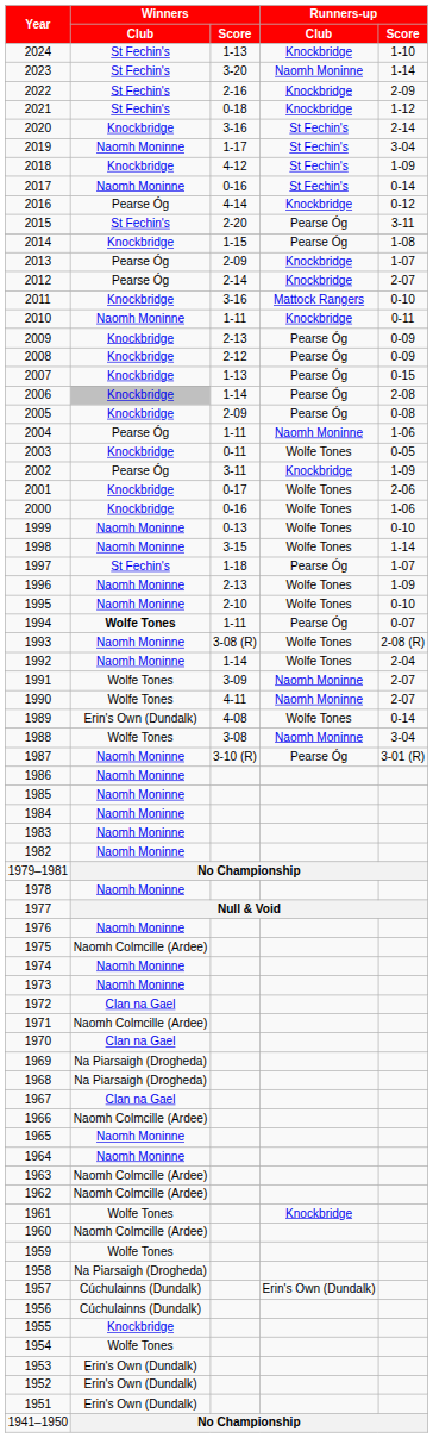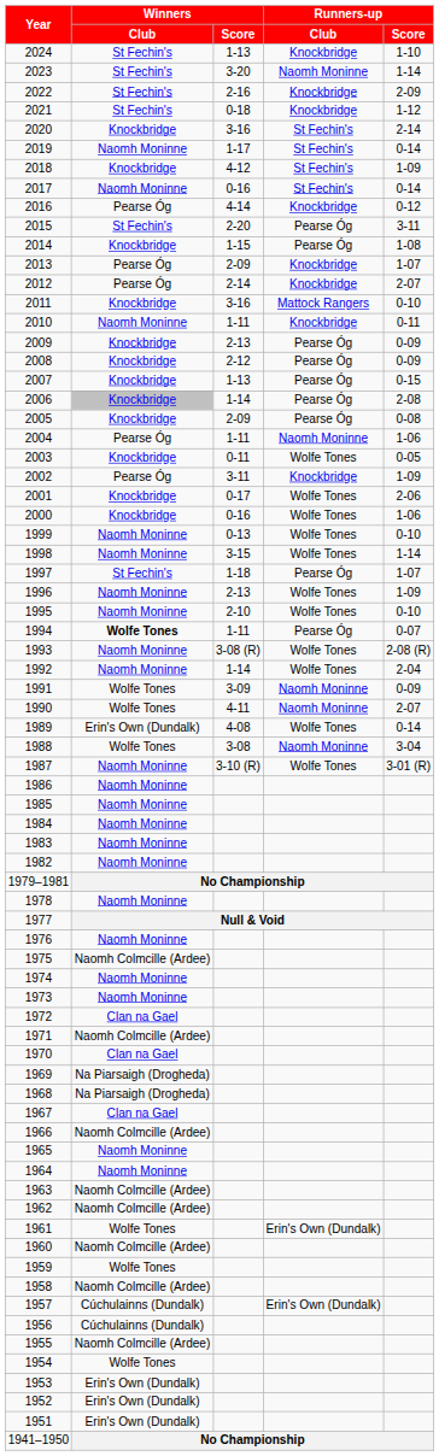 <table class="wikitable sortable" style="text-align:center">
 <tr>
 <th rowspan="2" style="background:red;color:white" scope="col" !>Year</th>
 <th colspan="2" style="background:red;color:white" scope="col" !>Winners</th>
 <th colspan="2" style="background:red;color:white" scope="col" !>Runners-up</th>
 </tr>
 <tr>
 <th style="background:red;color:white" scope="col" !>Club</th>
 <th style="background:red;color:white" scope="col" !>Score</th>
 <th style="background:red;color:white" scope="col" !>Club</th>
 <th style="background:red;color:white" scope="col" !>Score</th>
 </tr>
 <tr>
 <td>2024</td>
 <td><a href='#'>St Fechin's</a></td>
 <td>1-13</td>
 <td><a href='#'>Knockbridge</a></td>
 <td>1-10</td>
 </tr>
 <tr>
 <td>2023</td>
 <td><a href='#'>St Fechin's</a></td>
 <td>3-20</td>
 <td><a href='#'>Naomh Moninne</a></td>
 <td>1-14</td>
 </tr>
 <tr>
 <td>2022</td>
 <td><a href='#'>St Fechin's</a></td>
 <td>2-16</td>
 <td><a href='#'>Knockbridge</a></td>
 <td>2-09</td>
 </tr>
 <tr>
 <td>2021</td>
 <td><a href='#'>St Fechin's</a></td>
 <td>0-18</td>
 <td><a href='#'>Knockbridge</a></td>
 <td>1-12</td>
 </tr>
 <tr>
 <td>2020</td>
 <td><a href='#'>Knockbridge</a></td>
 <td>3-16</td>
 <td><a href='#'>St Fechin's</a></td>
 <td>2-14</td>
 </tr>
 <tr>
 <td>2019</td>
 <td><a href='#'>Naomh Moninne</a></td>
 <td>1-17</td>
 <td><a href='#'>St Fechin's</a></td>
-<td>3-04</td>
+<td>0-14</td>
 </tr>
 <tr>
 <td>2018</td>
 <td><a href='#'>Knockbridge</a></td>
 <td>4-12</td>
 <td><a href='#'>St Fechin's</a></td>
 <td>1-09</td>
 </tr>
 <tr>
 <td>2017</td>
 <td><a href='#'>Naomh Moninne</a></td>
 <td>0-16</td>
 <td><a href='#'>St Fechin's</a></td>
 <td>0-14</td>
 </tr>
 <tr>
 <td>2016</td>
 <td>Pearse Óg</td>
 <td>4-14</td>
 <td><a href='#'>Knockbridge</a></td>
 <td>0-12</td>
 </tr>
 <tr>
 <td>2015</td>
 <td><a href='#'>St Fechin's</a></td>
 <td>2-20</td>
 <td>Pearse Óg</td>
 <td>3-11</td>
 </tr>
 <tr>
 <td>2014</td>
 <td><a href='#'>Knockbridge</a></td>
 <td>1-15</td>
 <td>Pearse Óg</td>
 <td>1-08</td>
 </tr>
 <tr>
 <td>2013</td>
 <td>Pearse Óg</td>
 <td>2-09</td>
 <td><a href='#'>Knockbridge</a></td>
 <td>1-07</td>
 </tr>
 <tr>
 <td>2012</td>
 <td>Pearse Óg</td>
 <td>2-14</td>
 <td><a href='#'>Knockbridge</a></td>
 <td>2-07</td>
 </tr>
 <tr>
 <td>2011</td>
 <td><a href='#'>Knockbridge</a></td>
 <td>3-16</td>
 <td><a href='#'>Mattock Rangers</a></td>
 <td>0-10</td>
 </tr>
 <tr>
 <td>2010</td>
 <td><a href='#'>Naomh Moninne</a></td>
 <td>1-11</td>
 <td><a href='#'>Knockbridge</a></td>
 <td>0-11</td>
 </tr>
 <tr>
 <td>2009</td>
 <td><a href='#'>Knockbridge</a></td>
 <td>2-13</td>
 <td>Pearse Óg</td>
 <td>0-09</td>
 </tr>
 <tr>
 <td>2008</td>
 <td><a href='#'>Knockbridge</a></td>
 <td>2-12</td>
 <td>Pearse Óg</td>
 <td>0-09</td>
 </tr>
 <tr>
 <td>2007</td>
 <td><a href='#'>Knockbridge</a></td>
 <td>1-13</td>
 <td>Pearse Óg</td>
 <td>0-15</td>
 </tr>
 <tr>
 <td>2006</td>
 <td bgcolor="silver"><a href='#'>Knockbridge</a></td>
 <td>1-14</td>
 <td>Pearse Óg</td>
 <td>2-08</td>
 </tr>
 <tr>
 <td>2005</td>
 <td><a href='#'>Knockbridge</a></td>
 <td>2-09</td>
 <td>Pearse Óg</td>
 <td>0-08</td>
 </tr>
 <tr>
 <td>2004</td>
 <td>Pearse Óg</td>
 <td>1-11</td>
 <td><a href='#'>Naomh Moninne</a></td>
 <td>1-06</td>
 </tr>
 <tr>
 <td>2003</td>
 <td><a href='#'>Knockbridge</a></td>
 <td>0-11</td>
 <td>Wolfe Tones</td>
 <td>0-05</td>
 </tr>
 <tr>
 <td>2002</td>
 <td>Pearse Óg</td>
 <td>3-11</td>
 <td><a href='#'>Knockbridge</a></td>
 <td>1-09</td>
 </tr>
 <tr>
 <td>2001</td>
 <td><a href='#'>Knockbridge</a></td>
 <td>0-17</td>
 <td>Wolfe Tones</td>
 <td>2-06</td>
 </tr>
 <tr>
 <td>2000</td>
 <td><a href='#'>Knockbridge</a></td>
 <td>0-16</td>
 <td>Wolfe Tones</td>
 <td>1-06</td>
 </tr>
 <tr>
 <td>1999</td>
 <td><a href='#'>Naomh Moninne</a></td>
 <td>0-13</td>
 <td>Wolfe Tones</td>
 <td>0-10</td>
 </tr>
 <tr>
 <td>1998</td>
 <td><a href='#'>Naomh Moninne</a></td>
 <td>3-15</td>
 <td>Wolfe Tones</td>
 <td>1-14</td>
 </tr>
 <tr>
 <td>1997</td>
 <td><a href='#'>St Fechin's</a></td>
 <td>1-18</td>
 <td>Pearse Óg</td>
 <td>1-07</td>
 </tr>
 <tr>
 <td>1996</td>
 <td><a href='#'>Naomh Moninne</a></td>
 <td>2-13</td>
 <td>Wolfe Tones</td>
 <td>1-09</td>
 </tr>
 <tr>
 <td>1995</td>
 <td><a href='#'>Naomh Moninne</a></td>
 <td>2-10</td>
 <td>Wolfe Tones</td>
 <td>0-10</td>
 </tr>
 <tr>
 <td>1994</td>
 <td><strong>Wolfe Tones</strong></td>
 <td>1-11</td>
 <td>Pearse Óg</td>
 <td>0-07</td>
 </tr>
 <tr>
 <td>1993</td>
 <td><a href='#'>Naomh Moninne</a></td>
 <td>3-08 (R)</td>
 <td>Wolfe Tones</td>
 <td>2-08 (R)</td>
 </tr>
 <tr>
 <td>1992</td>
 <td><a href='#'>Naomh Moninne</a></td>
 <td>1-14</td>
 <td>Wolfe Tones</td>
 <td>2-04</td>
 </tr>
 <tr>
 <td>1991</td>
 <td>Wolfe Tones</td>
 <td>3-09</td>
 <td><a href='#'>Naomh Moninne</a></td>
-<td>2-07</td>
+<td>0-09</td>
 </tr>
 <tr>
 <td>1990</td>
 <td>Wolfe Tones</td>
 <td>4-11</td>
 <td><a href='#'>Naomh Moninne</a></td>
 <td>2-07</td>
 </tr>
 <tr>
 <td>1989</td>
 <td>Erin's Own (Dundalk)</td>
 <td>4-08</td>
 <td>Wolfe Tones</td>
 <td>0-14</td>
 </tr>
 <tr>
 <td>1988</td>
 <td>Wolfe Tones</td>
 <td>3-08</td>
 <td><a href='#'>Naomh Moninne</a></td>
 <td>3-04</td>
 </tr>
 <tr>
 <td>1987</td>
 <td><a href='#'>Naomh Moninne</a></td>
 <td>3-10 (R)</td>
-<td>Pearse Óg</td>
+<td>Wolfe Tones</td>
 <td>3-01 (R)</td>
 </tr>
 <tr>
 <td>1986</td>
 <td><a href='#'>Naomh Moninne</a></td>
 <td></td>
 <td></td>
 <td></td>
 </tr>
 <tr>
 <td>1985</td>
 <td><a href='#'>Naomh Moninne</a></td>
 <td></td>
 <td></td>
 <td></td>
 </tr>
 <tr>
 <td>1984</td>
 <td><a href='#'>Naomh Moninne</a></td>
 <td></td>
 <td></td>
 <td></td>
 </tr>
 <tr>
 <td>1983</td>
 <td><a href='#'>Naomh Moninne</a></td>
 <td></td>
 <td></td>
 <td></td>
 </tr>
 <tr>
 <td>1982</td>
 <td><a href='#'>Naomh Moninne</a></td>
 <td></td>
 <td></td>
 <td></td>
 </tr>
 <tr>
 <td>1979–1981</td>
 <th colspan="4">No Championship</th>
 </tr>
 <tr>
 <td>1978</td>
 <td><a href='#'>Naomh Moninne</a></td>
 <td></td>
 <td></td>
 <td></td>
 </tr>
 <tr>
 <td>1977</td>
 <th colspan="4">Null & Void</th>
 </tr>
 <tr>
 <td>1976</td>
 <td><a href='#'>Naomh Moninne</a></td>
 <td></td>
 <td></td>
 <td></td>
 </tr>
 <tr>
 <td>1975</td>
 <td>Naomh Colmcille (Ardee)</td>
 <td></td>
 <td></td>
 <td></td>
 </tr>
 <tr>
 <td>1974</td>
 <td><a href='#'>Naomh Moninne</a></td>
 <td></td>
 <td></td>
 <td></td>
 </tr>
 <tr>
 <td>1973</td>
 <td><a href='#'>Naomh Moninne</a></td>
 <td></td>
 <td></td>
 <td></td>
 </tr>
 <tr>
 <td>1972</td>
 <td><a href='#'>Clan na Gael</a></td>
 <td></td>
 <td></td>
 <td></td>
 </tr>
 <tr>
 <td>1971</td>
 <td>Naomh Colmcille (Ardee)</td>
 <td></td>
 <td></td>
 <td></td>
 </tr>
 <tr>
 <td>1970</td>
 <td><a href='#'>Clan na Gael</a></td>
 <td></td>
 <td></td>
 <td></td>
 </tr>
 <tr>
 <td>1969</td>
 <td>Na Piarsaigh (Drogheda)</td>
 <td></td>
 <td></td>
 <td></td>
 </tr>
 <tr>
 <td>1968</td>
 <td>Na Piarsaigh (Drogheda)</td>
 <td></td>
 <td></td>
 <td></td>
 </tr>
 <tr>
 <td>1967</td>
 <td><a href='#'>Clan na Gael</a></td>
 <td></td>
 <td></td>
 <td></td>
 </tr>
 <tr>
 <td>1966</td>
 <td>Naomh Colmcille (Ardee)</td>
 <td></td>
 <td></td>
 <td></td>
 </tr>
 <tr>
 <td>1965</td>
 <td><a href='#'>Naomh Moninne</a></td>
 <td></td>
 <td></td>
 <td></td>
 </tr>
 <tr>
 <td>1964</td>
 <td><a href='#'>Naomh Moninne</a></td>
 <td></td>
 <td></td>
 <td></td>
 </tr>
 <tr>
 <td>1963</td>
 <td>Naomh Colmcille (Ardee)</td>
 <td></td>
 <td></td>
 <td></td>
 </tr>
 <tr>
 <td>1962</td>
 <td>Naomh Colmcille (Ardee)</td>
 <td></td>
 <td></td>
 <td></td>
 </tr>
 <tr>
 <td>1961</td>
 <td>Wolfe Tones</td>
 <td></td>
-<td><a href='#'>Knockbridge</a></td>
+<td>Erin's Own (Dundalk)</td>
 <td></td>
 </tr>
 <tr>
 <td>1960</td>
 <td>Naomh Colmcille (Ardee)</td>
 <td></td>
 <td></td>
 <td></td>
 </tr>
 <tr>
 <td>1959</td>
 <td>Wolfe Tones</td>
 <td></td>
 <td></td>
 <td></td>
 </tr>
 <tr>
 <td>1958</td>
-<td>Na Piarsaigh (Drogheda)</td>
+<td>Naomh Colmcille (Ardee)</td>
 <td></td>
 <td></td>
 <td></td>
 </tr>
 <tr>
 <td>1957</td>
 <td>Cúchulainns (Dundalk)</td>
 <td></td>
 <td>Erin's Own (Dundalk)</td>
 <td></td>
 </tr>
 <tr>
 <td>1956</td>
 <td>Cúchulainns (Dundalk)</td>
 <td></td>
 <td></td>
 <td></td>
 </tr>
 <tr>
 <td>1955</td>
-<td><a href='#'>Knockbridge</a></td>
+<td>Naomh Colmcille (Ardee)</td>
 <td></td>
 <td></td>
 <td></td>
 </tr>
 <tr>
 <td>1954</td>
 <td>Wolfe Tones</td>
 <td></td>
 <td></td>
 <td></td>
 </tr>
 <tr>
 <td>1953</td>
 <td>Erin's Own (Dundalk)</td>
 <td></td>
 <td></td>
 <td></td>
 </tr>
 <tr>
 <td>1952</td>
 <td>Erin's Own (Dundalk)</td>
 <td></td>
 <td></td>
 <td></td>
 </tr>
 <tr>
 <td>1951</td>
 <td>Erin's Own (Dundalk)</td>
 <td></td>
 <td></td>
 <td></td>
 </tr>
 <tr>
 <td>1941–1950</td>
 <th colspan="4">No Championship</th>
 </tr>
 </table>
